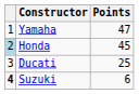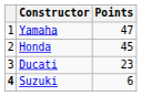 <table class="wikitable" style="font-size: 95%;">
 <tr>
 <th></th>
 <th>Constructor</th>
 <th>Points</th>
 </tr>
 <tr>
 <td align=center>1</td>
 <td> <a href='#'>Yamaha</a></td>
 <td align=right>47</td>
 </tr>
 <tr>
-<td align=center style="background: lightblue;">2</td>
+<td align=center>2</td>
 <td> <a href='#'>Honda</a></td>
 <td align=right>45</td>
 </tr>
 <tr>
 <td align=center>3</td>
 <td> <a href='#'>Ducati</a></td>
-<td align=right>25</td>
+<td align=right>23</td>
 </tr>
 <tr>
 <td align=center><strong>4</strong></td>
 <td> <a href='#'>Suzuki</a></td>
 <td align=right>6</td>
 </tr>
 </table>
